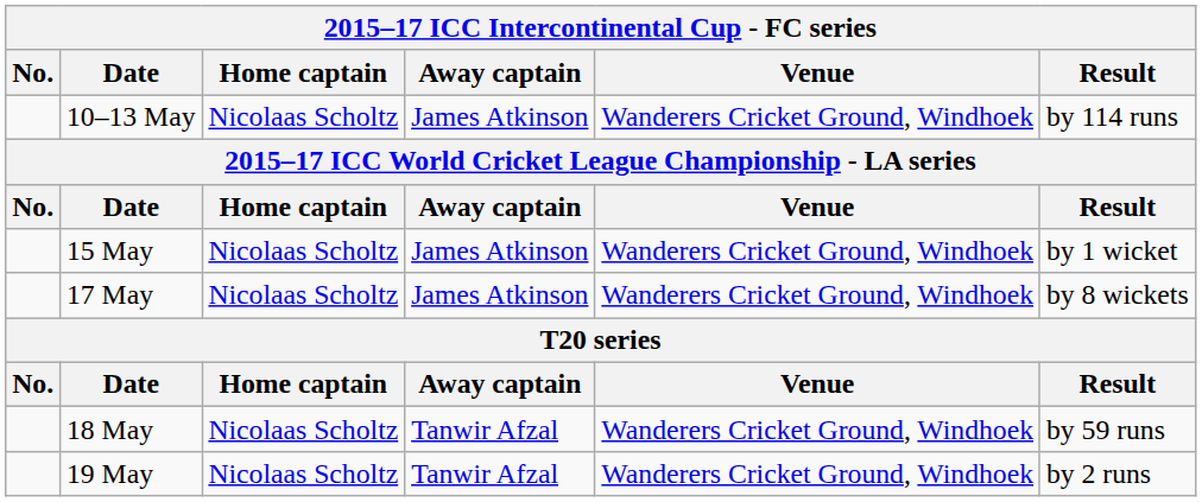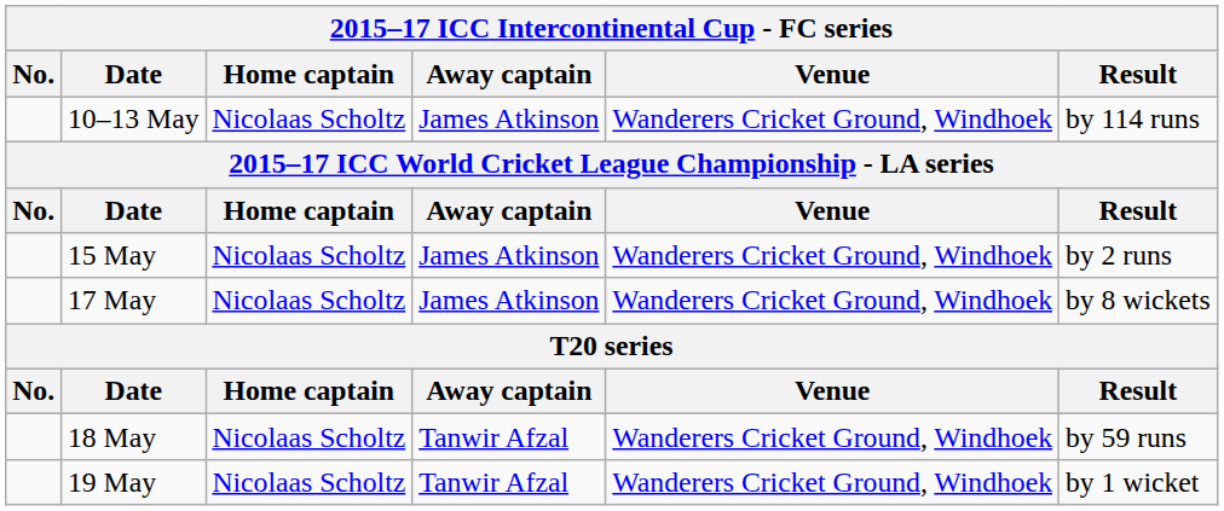 <table class="wikitable">
 <tr>
 <th colspan="9"><a href='#'>2015–17 ICC Intercontinental Cup</a> - FC series</th>
 </tr>
 <tr>
 <th>No.</th>
 <th>Date</th>
 <th>Home captain</th>
 <th>Away captain</th>
 <th>Venue</th>
 <th>Result</th>
 </tr>
 <tr>
 <td></td>
 <td>10–13 May</td>
 <td><a href='#'>Nicolaas Scholtz</a></td>
 <td><a href='#'>James Atkinson</a></td>
 <td><a href='#'>Wanderers Cricket Ground</a>, <a href='#'>Windhoek</a></td>
 <td> by 114 runs</td>
 </tr>
 <tr>
 <th colspan="9"><a href='#'>2015–17 ICC World Cricket League Championship</a> - LA series</th>
 </tr>
 <tr>
 <th>No.</th>
 <th>Date</th>
 <th>Home captain</th>
 <th>Away captain</th>
 <th>Venue</th>
 <th>Result</th>
 </tr>
 <tr>
 <td></td>
 <td>15 May</td>
 <td><a href='#'>Nicolaas Scholtz</a></td>
 <td><a href='#'>James Atkinson</a></td>
 <td><a href='#'>Wanderers Cricket Ground</a>, <a href='#'>Windhoek</a></td>
-<td> by 1 wicket</td>
+<td> by 2 runs</td>
 </tr>
 <tr>
 <td></td>
 <td>17 May</td>
 <td><a href='#'>Nicolaas Scholtz</a></td>
 <td><a href='#'>James Atkinson</a></td>
 <td><a href='#'>Wanderers Cricket Ground</a>, <a href='#'>Windhoek</a></td>
 <td> by 8 wickets</td>
 </tr>
 <tr>
 <th colspan="9">T20 series</th>
 </tr>
 <tr>
 <th>No.</th>
 <th>Date</th>
 <th>Home captain</th>
 <th>Away captain</th>
 <th>Venue</th>
 <th>Result</th>
 </tr>
 <tr>
 <td></td>
 <td>18 May</td>
 <td><a href='#'>Nicolaas Scholtz</a></td>
 <td><a href='#'>Tanwir Afzal</a></td>
 <td><a href='#'>Wanderers Cricket Ground</a>, <a href='#'>Windhoek</a></td>
 <td> by 59 runs</td>
 </tr>
 <tr>
 <td></td>
 <td>19 May</td>
 <td><a href='#'>Nicolaas Scholtz</a></td>
 <td><a href='#'>Tanwir Afzal</a></td>
 <td><a href='#'>Wanderers Cricket Ground</a>, <a href='#'>Windhoek</a></td>
-<td> by 2 runs</td>
+<td> by 1 wicket</td>
 </tr>
 </table>
